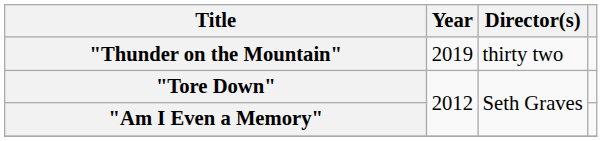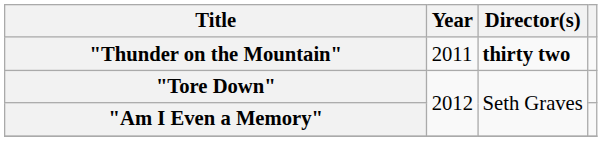 <table class="wikitable plainrowheaders">
 <tr>
 <th style="width:20em;">Title</th>
 <th>Year</th>
 <th>Director(s)</th>
 <th></th>
 </tr>
 <tr>
 <th scope="row">"Thunder on the Mountain"</th>
-<td>2019</td>
-<td>thirty two</td>
+<td>2011</td>
+<td><strong>thirty two</strong></td>
 <td></td>
 </tr>
 <tr>
 <th scope="row">"Tore Down"</th>
 <td rowspan="2">2012</td>
 <td rowspan="2">Seth Graves</td>
 <td></td>
 </tr>
 <tr>
 <th scope="row">"Am I Even a Memory"</th>
 <td></td>
 </tr>
 <tr>
 </tr>
 </table>
